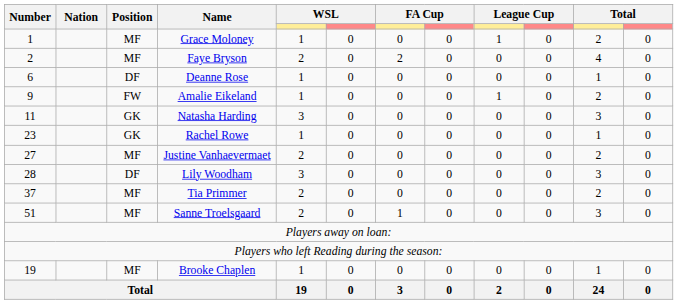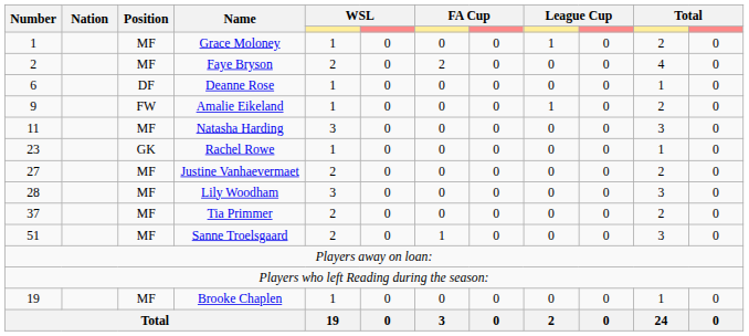 <table class="wikitable" style="font-size: 95%; text-align: center;">
 <tr>
 <th rowspan=2 width=60>Number</th>
 <th rowspan=2 width=60>Nation</th>
 <th rowspan=2 width=60>Position</th>
 <th rowspan=2 width=150>Name</th>
 <th colspan=2>WSL</th>
 <th colspan=2>FA Cup</th>
 <th colspan=2>League Cup</th>
 <th colspan=2>Total</th>
 </tr>
 <tr>
 <th style="width:60px; background:#fe9;"></th>
 <th style="width:60px; background:#ff8888;"></th>
 <th style="width:60px; background:#fe9;"></th>
 <th style="width:60px; background:#ff8888;"></th>
 <th style="width:60px; background:#fe9;"></th>
 <th style="width:60px; background:#ff8888;"></th>
 <th style="width:60px; background:#fe9;"></th>
 <th style="width:60px; background:#ff8888;"></th>
 </tr>
 <tr>
 <td>1</td>
 <td></td>
 <td>MF</td>
 <td><a href='#'>Grace Moloney</a></td>
 <td>1</td>
 <td>0</td>
 <td>0</td>
 <td>0</td>
 <td>1</td>
 <td>0</td>
 <td>2</td>
 <td>0</td>
 </tr>
 <tr>
 <td>2</td>
 <td></td>
 <td>MF</td>
 <td><a href='#'>Faye Bryson</a></td>
 <td>2</td>
 <td>0</td>
 <td>2</td>
 <td>0</td>
 <td>0</td>
 <td>0</td>
 <td>4</td>
 <td>0</td>
 </tr>
 <tr>
 <td>6</td>
 <td></td>
 <td>DF</td>
 <td><a href='#'>Deanne Rose</a></td>
 <td>1</td>
 <td>0</td>
 <td>0</td>
 <td>0</td>
 <td>0</td>
 <td>0</td>
 <td>1</td>
 <td>0</td>
 </tr>
 <tr>
 <td>9</td>
 <td></td>
 <td>FW</td>
 <td><a href='#'>Amalie Eikeland</a></td>
 <td>1</td>
 <td>0</td>
 <td>0</td>
 <td>0</td>
 <td>1</td>
 <td>0</td>
 <td>2</td>
 <td>0</td>
 </tr>
 <tr>
 <td>11</td>
 <td></td>
-<td>GK</td>
+<td>MF</td>
 <td><a href='#'>Natasha Harding</a></td>
 <td>3</td>
 <td>0</td>
 <td>0</td>
 <td>0</td>
 <td>0</td>
 <td>0</td>
 <td>3</td>
 <td>0</td>
 </tr>
 <tr>
 <td>23</td>
 <td></td>
 <td>GK</td>
 <td><a href='#'>Rachel Rowe</a></td>
 <td>1</td>
 <td>0</td>
 <td>0</td>
 <td>0</td>
 <td>0</td>
 <td>0</td>
 <td>1</td>
 <td>0</td>
 </tr>
 <tr>
 <td>27</td>
 <td></td>
 <td>MF</td>
 <td><a href='#'>Justine Vanhaevermaet</a></td>
 <td>2</td>
 <td>0</td>
 <td>0</td>
 <td>0</td>
 <td>0</td>
 <td>0</td>
 <td>2</td>
 <td>0</td>
 </tr>
 <tr>
 <td>28</td>
 <td></td>
-<td>DF</td>
+<td>MF</td>
 <td><a href='#'>Lily Woodham</a></td>
 <td>3</td>
 <td>0</td>
 <td>0</td>
 <td>0</td>
 <td>0</td>
 <td>0</td>
 <td>3</td>
 <td>0</td>
 </tr>
 <tr>
 <td>37</td>
 <td></td>
 <td>MF</td>
 <td><a href='#'>Tia Primmer</a></td>
 <td>2</td>
 <td>0</td>
 <td>0</td>
 <td>0</td>
 <td>0</td>
 <td>0</td>
 <td>2</td>
 <td>0</td>
 </tr>
 <tr>
 <td>51</td>
 <td></td>
 <td>MF</td>
 <td><a href='#'>Sanne Troelsgaard</a></td>
 <td>2</td>
 <td>0</td>
 <td>1</td>
 <td>0</td>
 <td>0</td>
 <td>0</td>
 <td>3</td>
 <td>0</td>
 </tr>
 <tr>
 <td colspan="13"><em>Players away on loan:</em></td>
 </tr>
 <tr>
 <td colspan="13"><em>Players who left Reading during the season:</em></td>
 </tr>
 <tr>
 <td>19</td>
 <td></td>
 <td>MF</td>
 <td><a href='#'>Brooke Chaplen</a></td>
 <td>1</td>
 <td>0</td>
 <td>0</td>
 <td>0</td>
 <td>0</td>
 <td>0</td>
 <td>1</td>
 <td>0</td>
 </tr>
 <tr>
 <th colspan=4>Total</th>
 <th>19</th>
 <th>0</th>
 <th>3</th>
 <th>0</th>
 <th>2</th>
 <th>0</th>
 <th>24</th>
 <th>0</th>
 </tr>
 </table>
